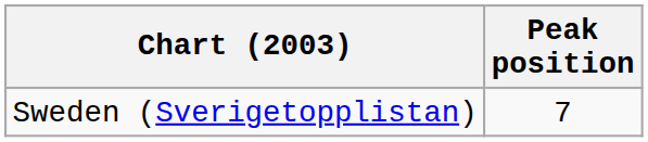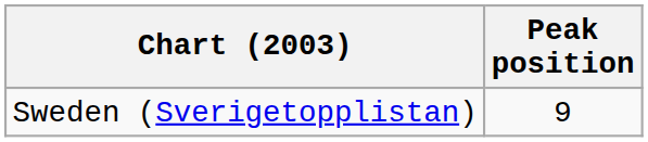 <table class="wikitable">
 <tr>
 <th>Chart (2003)</th>
 <th>Peak<br>position</th>
 </tr>
 <tr>
 <td>Sweden (<a href='#'>Sverigetopplistan</a>)</td>
-<td align="center">7</td>
+<td align="center">9</td>
 </tr>
 </table>
